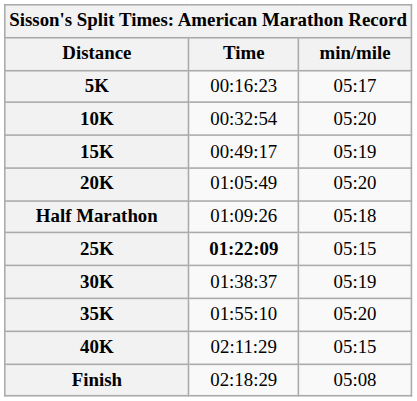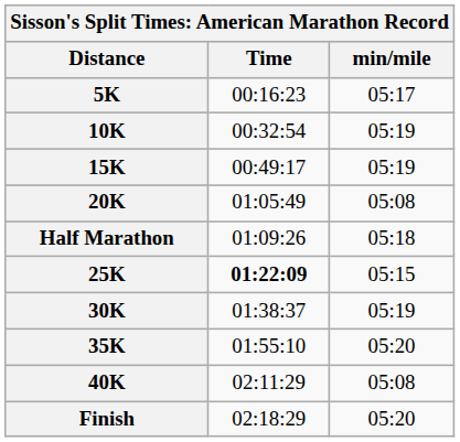 <table class="wikitable plainrowheaders mw-collapsible mw-collapsed tpl-blanktable" style="font-size:75%">
 <tr>
 <th colspan="3">Sisson's Split Times: American Marathon Record</th>
 </tr>
 <tr>
 <th scope="col">Distance</th>
 <th scope="col">Time</th>
 <th scope="col">min/mile</th>
 </tr>
 <tr>
 <th scope="row">5K</th>
 <td align=center>00:16:23</td>
 <td align=center>05:17</td>
 </tr>
 <tr>
 <th scope="row">10K</th>
 <td align=center>00:32:54</td>
-<td align=center>05:20</td>
+<td align=center>05:19</td>
 </tr>
 <tr>
 <th scope="row">15K</th>
 <td align=center>00:49:17</td>
 <td align=center>05:19</td>
 </tr>
 <tr>
 <th scope="row">20K</th>
 <td align=center>01:05:49</td>
-<td align=center>05:20</td>
+<td align=center>05:08</td>
 </tr>
 <tr>
 <th scope="row">Half Marathon</th>
 <td align=center>01:09:26</td>
 <td align=center>05:18</td>
 </tr>
 <tr>
 <th scope="row">25K</th>
 <td align=center><strong>01:22:09</strong></td>
 <td align=center>05:15</td>
 </tr>
 <tr>
 <th scope="row">30K</th>
 <td align=center>01:38:37</td>
 <td align=center>05:19</td>
 </tr>
 <tr>
 <th scope="row">35K</th>
 <td align=center>01:55:10</td>
 <td align=center>05:20</td>
 </tr>
 <tr>
 <th scope="row">40K</th>
 <td align=center>02:11:29</td>
-<td align=center>05:15</td>
+<td align=center>05:08</td>
 </tr>
 <tr>
 <th scope="row">Finish</th>
 <td align=center>02:18:29</td>
-<td align=center>05:08</td>
+<td align=center>05:20</td>
 </tr>
 </table>
